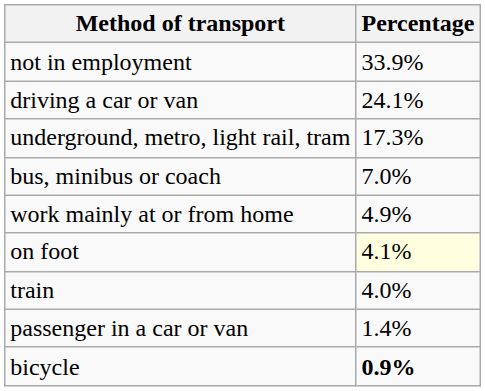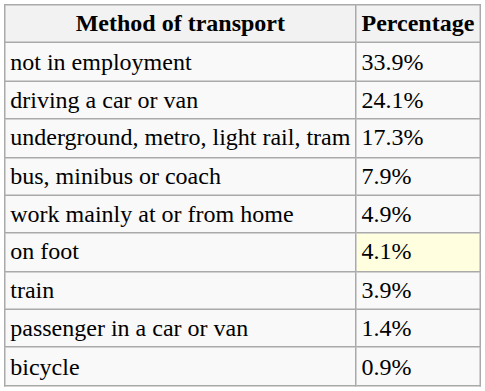 <table class="wikitable">
 <tr>
 <th>Method of transport</th>
 <th>Percentage</th>
 </tr>
 <tr>
 <td>not in employment</td>
 <td>33.9%</td>
 </tr>
 <tr>
 <td>driving a car or van</td>
 <td>24.1%</td>
 </tr>
 <tr>
 <td>underground, metro, light rail, tram</td>
 <td>17.3%</td>
 </tr>
 <tr>
 <td>bus, minibus or coach</td>
-<td>7.0%</td>
+<td>7.9%</td>
 </tr>
 <tr>
 <td>work mainly at or from home</td>
 <td>4.9%</td>
 </tr>
 <tr>
 <td>on foot</td>
 <td style="background: lightyellow;">4.1%</td>
 </tr>
 <tr>
 <td>train</td>
-<td>4.0%</td>
+<td>3.9%</td>
 </tr>
 <tr>
 <td>passenger in a car or van</td>
 <td>1.4%</td>
 </tr>
 <tr>
 <td>bicycle</td>
-<td><strong>0.9%</strong></td>
+<td>0.9%</td>
 </tr>
 </table>
